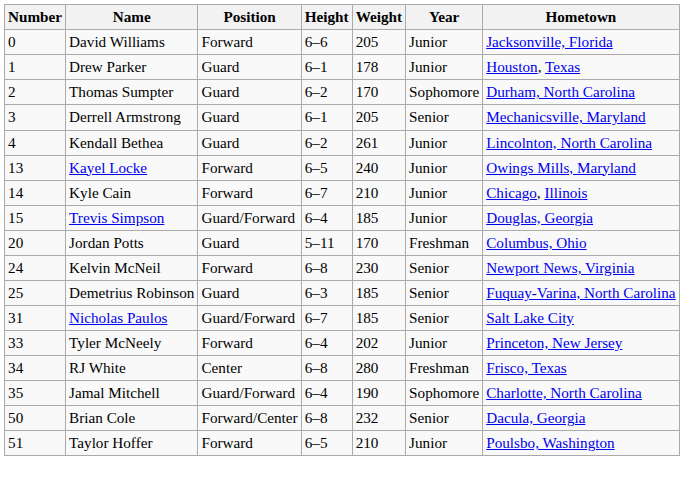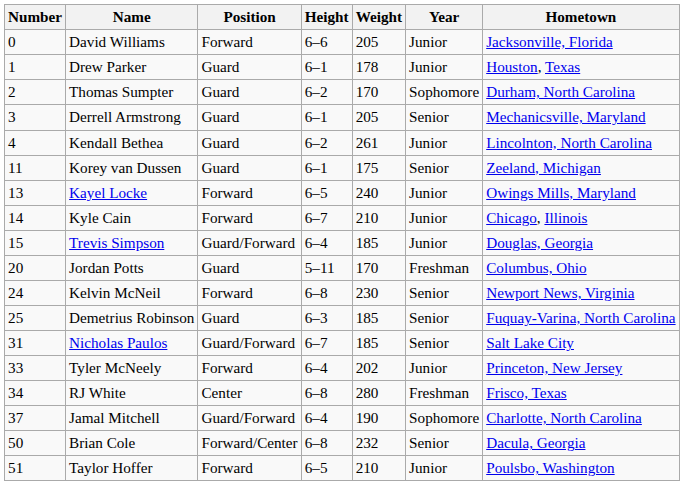 <table class="wikitable" style="font-size: 95%;">
 <tr>
 <th>Number</th>
 <th>Name</th>
 <th>Position</th>
 <th>Height</th>
 <th>Weight</th>
 <th>Year</th>
 <th>Hometown</th>
 </tr>
 <tr>
 <td>0</td>
 <td>David Williams</td>
 <td>Forward</td>
 <td>6–6</td>
 <td>205</td>
 <td>Junior</td>
 <td><a href='#'>Jacksonville, Florida</a></td>
 </tr>
 <tr>
 <td>1</td>
 <td>Drew Parker</td>
 <td>Guard</td>
 <td>6–1</td>
 <td>178</td>
 <td>Junior</td>
 <td><a href='#'>Houston</a>, <a href='#'>Texas</a></td>
 </tr>
 <tr>
 <td>2</td>
 <td>Thomas Sumpter</td>
 <td>Guard</td>
 <td>6–2</td>
 <td>170</td>
 <td>Sophomore</td>
 <td><a href='#'>Durham, North Carolina</a></td>
 </tr>
 <tr>
 <td>3</td>
 <td>Derrell Armstrong</td>
 <td>Guard</td>
 <td>6–1</td>
 <td>205</td>
 <td>Senior</td>
 <td><a href='#'>Mechanicsville, Maryland</a></td>
 </tr>
 <tr>
 <td>4</td>
 <td>Kendall Bethea</td>
 <td>Guard</td>
 <td>6–2</td>
 <td>261</td>
 <td>Junior</td>
 <td><a href='#'>Lincolnton, North Carolina</a></td>
+</tr>
+<tr>
+<td>11</td>
+<td>Korey van Dussen</td>
+<td>Guard</td>
+<td>6–1</td>
+<td>175</td>
+<td>Senior</td>
+<td><a href='#'>Zeeland, Michigan</a></td>
 </tr>
 <tr>
 <td>13</td>
 <td><a href='#'>Kayel Locke</a></td>
 <td>Forward</td>
 <td>6–5</td>
 <td>240</td>
 <td>Junior</td>
 <td><a href='#'>Owings Mills, Maryland</a></td>
 </tr>
 <tr>
 <td>14</td>
 <td>Kyle Cain</td>
 <td>Forward</td>
 <td>6–7</td>
 <td>210</td>
 <td>Junior</td>
 <td><a href='#'>Chicago</a>, <a href='#'>Illinois</a></td>
 </tr>
 <tr>
 <td>15</td>
 <td><a href='#'>Trevis Simpson</a></td>
 <td>Guard/Forward</td>
 <td>6–4</td>
 <td>185</td>
 <td>Junior</td>
 <td><a href='#'>Douglas, Georgia</a></td>
 </tr>
 <tr>
 <td>20</td>
 <td>Jordan Potts</td>
 <td>Guard</td>
 <td>5–11</td>
 <td>170</td>
 <td>Freshman</td>
 <td><a href='#'>Columbus, Ohio</a></td>
 </tr>
 <tr>
 <td>24</td>
 <td>Kelvin McNeil</td>
 <td>Forward</td>
 <td>6–8</td>
 <td>230</td>
 <td>Senior</td>
 <td><a href='#'>Newport News, Virginia</a></td>
 </tr>
 <tr>
 <td>25</td>
 <td>Demetrius Robinson</td>
 <td>Guard</td>
 <td>6–3</td>
 <td>185</td>
 <td>Senior</td>
 <td><a href='#'>Fuquay-Varina, North Carolina</a></td>
 </tr>
 <tr>
 <td>31</td>
 <td><a href='#'>Nicholas Paulos</a></td>
 <td>Guard/Forward</td>
 <td>6–7</td>
 <td>185</td>
 <td>Senior</td>
 <td><a href='#'>Salt Lake City</a></td>
 </tr>
 <tr>
 <td>33</td>
 <td>Tyler McNeely</td>
 <td>Forward</td>
 <td>6–4</td>
 <td>202</td>
 <td>Junior</td>
 <td><a href='#'>Princeton, New Jersey</a></td>
 </tr>
 <tr>
 <td>34</td>
 <td>RJ White</td>
 <td>Center</td>
 <td>6–8</td>
 <td>280</td>
 <td>Freshman</td>
 <td><a href='#'>Frisco, Texas</a></td>
 </tr>
 <tr>
-<td>35</td>
+<td>37</td>
 <td>Jamal Mitchell</td>
 <td>Guard/Forward</td>
 <td>6–4</td>
 <td>190</td>
 <td>Sophomore</td>
 <td><a href='#'>Charlotte, North Carolina</a></td>
 </tr>
 <tr>
 <td>50</td>
 <td>Brian Cole</td>
 <td>Forward/Center</td>
 <td>6–8</td>
 <td>232</td>
 <td>Senior</td>
 <td><a href='#'>Dacula, Georgia</a></td>
 </tr>
 <tr>
 <td>51</td>
 <td>Taylor Hoffer</td>
 <td>Forward</td>
 <td>6–5</td>
 <td>210</td>
 <td>Junior</td>
 <td><a href='#'>Poulsbo, Washington</a></td>
 </tr>
 </table>
